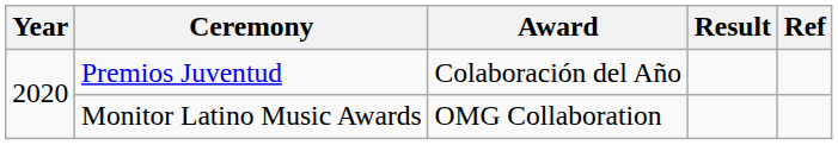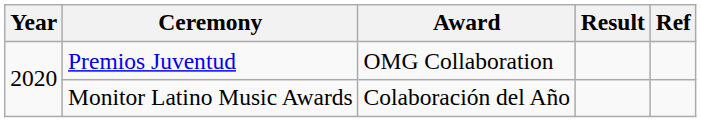 <table class="wikitable">
 <tr>
 <th>Year</th>
 <th>Ceremony</th>
 <th>Award</th>
 <th>Result</th>
 <th>Ref</th>
 </tr>
 <tr>
 <td rowspan="2">2020</td>
 <td><a href='#'>Premios Juventud</a></td>
-<td>Colaboración del Año</td>
+<td>OMG Collaboration</td>
 <td></td>
 <td></td>
 </tr>
 <tr>
 <td>Monitor Latino Music Awards</td>
-<td>OMG Collaboration</td>
+<td>Colaboración del Año</td>
 <td></td>
 <td></td>
 </tr>
 </table>
